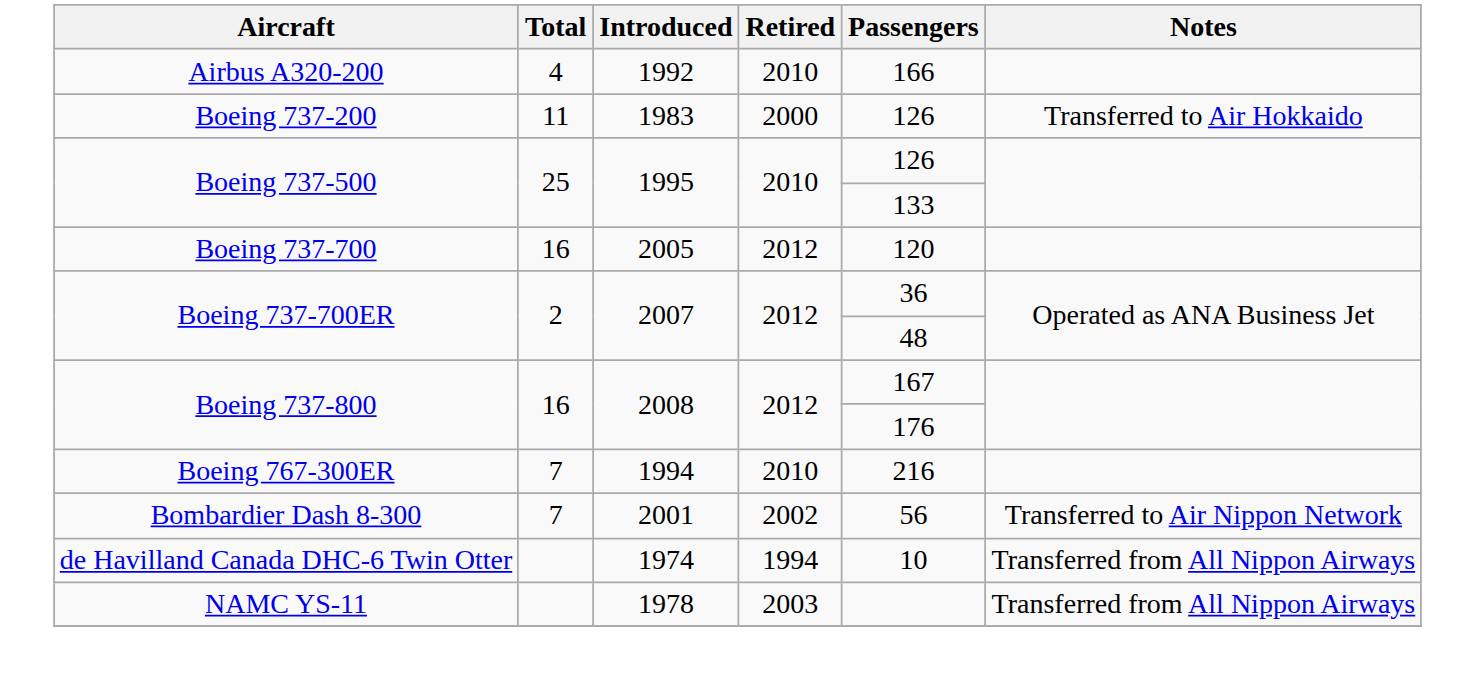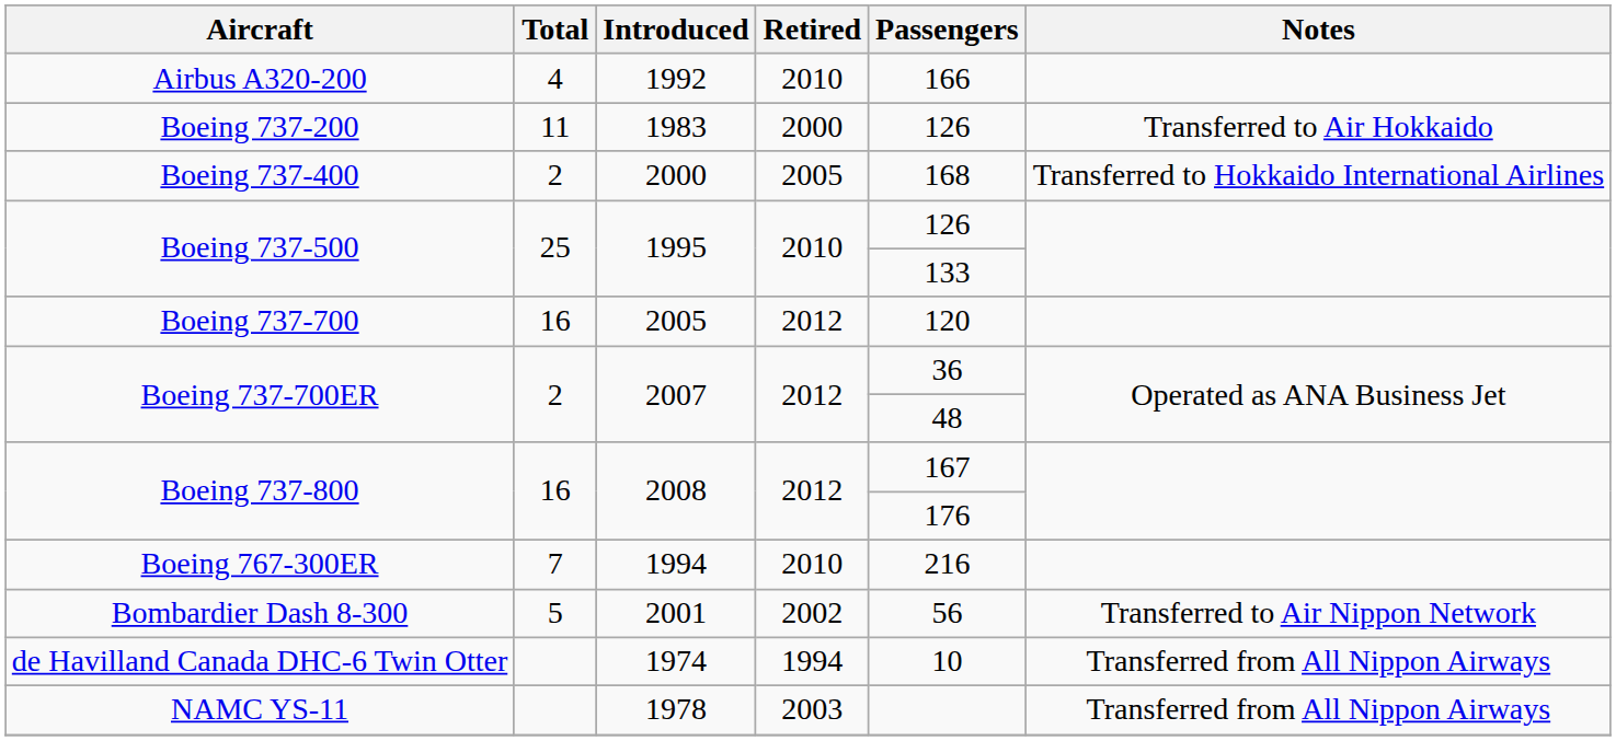 <table class="wikitable" style="margin:1em auto;text-align:center">
 <tr>
 <th>Aircraft</th>
 <th>Total</th>
 <th>Introduced</th>
 <th>Retired</th>
 <th>Passengers</th>
 <th>Notes</th>
 </tr>
 <tr>
 <td><a href='#'>Airbus A320-200</a></td>
 <td>4</td>
 <td>1992</td>
 <td>2010</td>
 <td>166</td>
 <td></td>
 </tr>
 <tr>
 <td><a href='#'>Boeing 737-200</a></td>
 <td>11</td>
 <td>1983</td>
 <td>2000</td>
 <td>126</td>
 <td>Transferred to <a href='#'>Air Hokkaido</a></td>
+</tr>
+<tr>
+<td><a href='#'>Boeing 737-400</a></td>
+<td>2</td>
+<td>2000</td>
+<td>2005</td>
+<td>168</td>
+<td>Transferred to <a href='#'>Hokkaido International Airlines</a></td>
 </tr>
 <tr>
 <td rowspan="2"><a href='#'>Boeing 737-500</a></td>
 <td rowspan="2">25</td>
 <td rowspan="2">1995</td>
 <td rowspan="2">2010</td>
 <td>126</td>
 <td rowspan="2"></td>
 </tr>
 <tr>
 <td>133</td>
 </tr>
 <tr>
 <td><a href='#'>Boeing 737-700</a></td>
 <td>16</td>
 <td>2005</td>
 <td>2012</td>
 <td>120</td>
 <td></td>
 </tr>
 <tr>
 <td rowspan="2"><a href='#'>Boeing 737-700ER</a></td>
 <td rowspan="2">2</td>
 <td rowspan="2">2007</td>
 <td rowspan="2">2012</td>
 <td>36</td>
 <td rowspan="2">Operated as ANA Business Jet</td>
 </tr>
 <tr>
 <td>48</td>
 </tr>
 <tr>
 <td rowspan="2"><a href='#'>Boeing 737-800</a></td>
 <td rowspan="2">16</td>
 <td rowspan="2">2008</td>
 <td rowspan="2">2012</td>
 <td>167</td>
 <td rowspan="2"></td>
 </tr>
 <tr>
 <td>176</td>
 </tr>
 <tr>
 <td><a href='#'>Boeing 767-300ER</a></td>
 <td>7</td>
 <td>1994</td>
 <td>2010</td>
 <td>216</td>
 <td></td>
 </tr>
 <tr>
 <td><a href='#'>Bombardier Dash 8-300</a></td>
-<td>7</td>
+<td>5</td>
 <td>2001</td>
 <td>2002</td>
 <td>56</td>
 <td>Transferred to <a href='#'>Air Nippon Network</a></td>
 </tr>
 <tr>
 <td><a href='#'>de Havilland Canada DHC-6 Twin Otter</a></td>
 <td></td>
 <td>1974</td>
 <td>1994</td>
 <td>10</td>
 <td>Transferred from <a href='#'>All Nippon Airways</a></td>
 </tr>
 <tr>
 <td><a href='#'>NAMC YS-11</a></td>
 <td></td>
 <td>1978</td>
 <td>2003</td>
 <td></td>
 <td>Transferred from <a href='#'>All Nippon Airways</a></td>
 </tr>
 <tr>
 </tr>
 </table>
